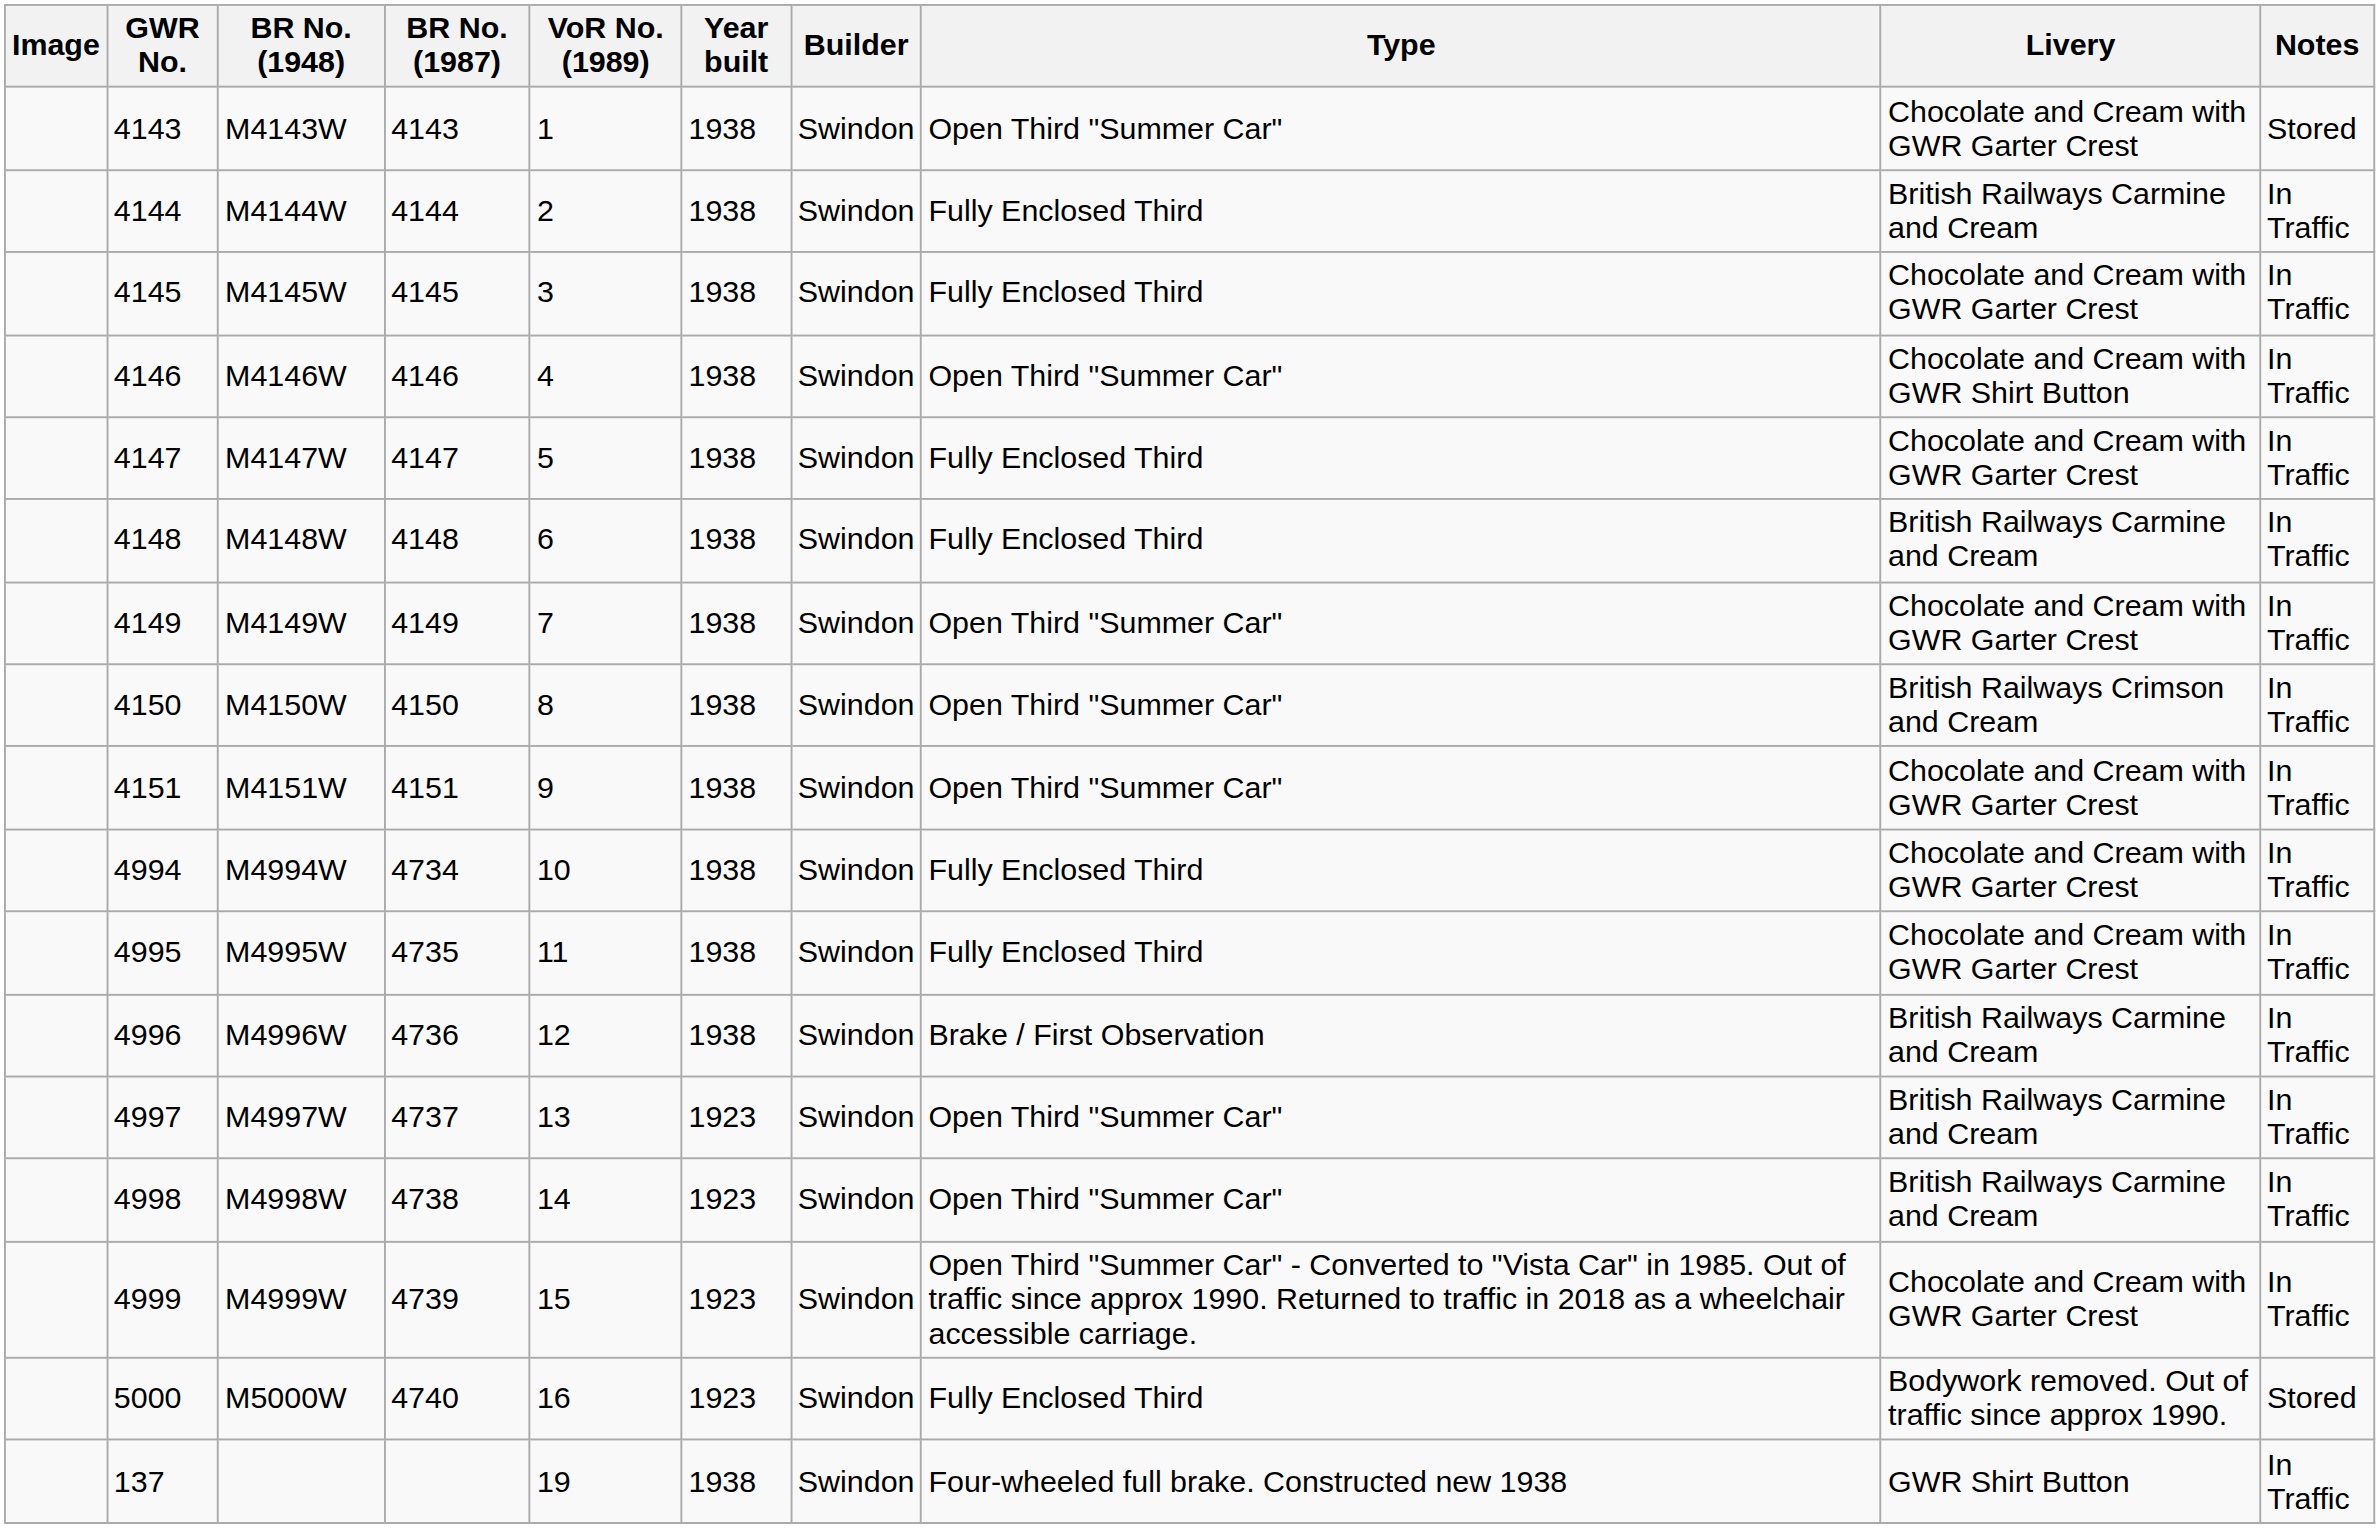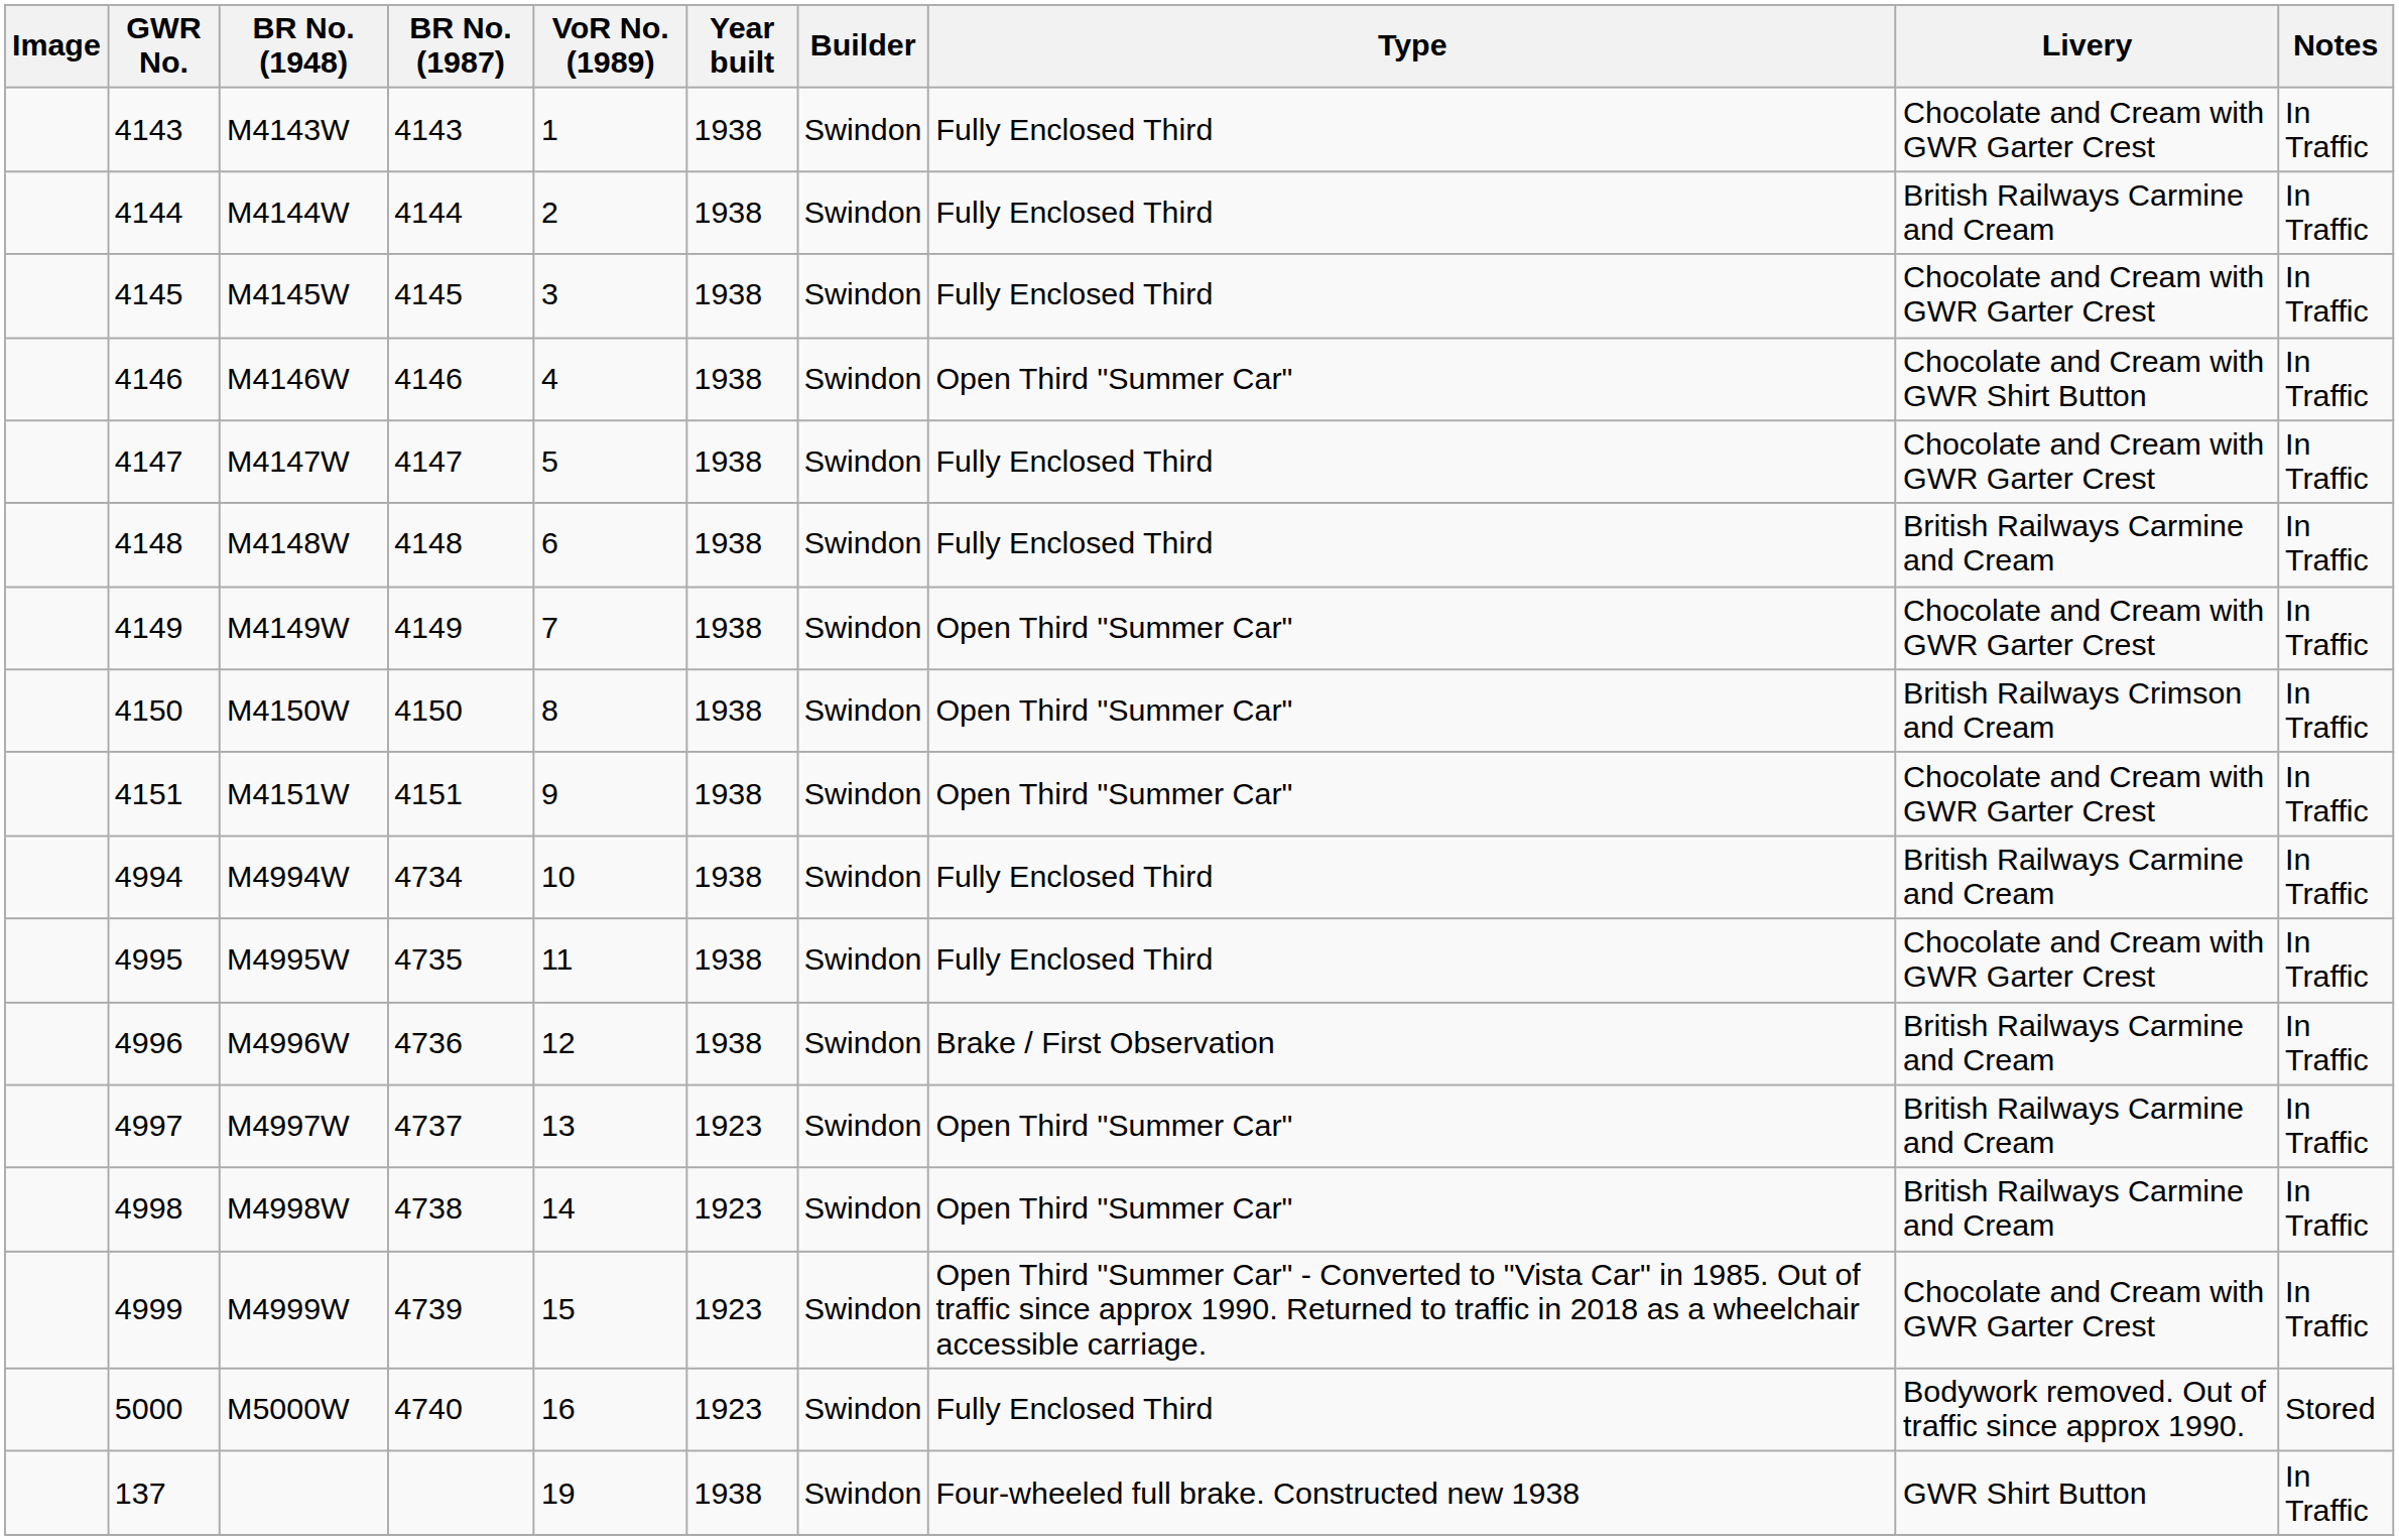 <table class="wikitable sortable">
 <tr>
 <th>Image</th>
 <th>GWR No.</th>
 <th>BR No. (1948)</th>
 <th>BR No. (1987)</th>
 <th>VoR No. (1989)</th>
 <th>Year built</th>
 <th>Builder</th>
 <th>Type</th>
 <th>Livery</th>
 <th>Notes</th>
 </tr>
 <tr>
 <td></td>
 <td>4143</td>
 <td>M4143W</td>
 <td>4143</td>
 <td>1</td>
 <td>1938</td>
 <td>Swindon</td>
-<td>Open Third "Summer Car"</td>
+<td>Fully Enclosed Third</td>
 <td>Chocolate and Cream with GWR Garter Crest</td>
-<td>Stored</td>
+<td>In Traffic</td>
 </tr>
 <tr>
 <td></td>
 <td>4144</td>
 <td>M4144W</td>
 <td>4144</td>
 <td>2</td>
 <td>1938</td>
 <td>Swindon</td>
 <td>Fully Enclosed Third</td>
 <td>British Railways Carmine and Cream</td>
 <td>In Traffic</td>
 </tr>
 <tr>
 <td></td>
 <td>4145</td>
 <td>M4145W</td>
 <td>4145</td>
 <td>3</td>
 <td>1938</td>
 <td>Swindon</td>
 <td>Fully Enclosed Third</td>
 <td>Chocolate and Cream with GWR Garter Crest</td>
 <td>In Traffic</td>
 </tr>
 <tr>
 <td></td>
 <td>4146</td>
 <td>M4146W</td>
 <td>4146</td>
 <td>4</td>
 <td>1938</td>
 <td>Swindon</td>
 <td>Open Third "Summer Car"</td>
 <td>Chocolate and Cream with GWR Shirt Button</td>
 <td>In Traffic</td>
 </tr>
 <tr>
 <td></td>
 <td>4147</td>
 <td>M4147W</td>
 <td>4147</td>
 <td>5</td>
 <td>1938</td>
 <td>Swindon</td>
 <td>Fully Enclosed Third</td>
 <td>Chocolate and Cream with GWR Garter Crest</td>
 <td>In Traffic</td>
 </tr>
 <tr>
 <td></td>
 <td>4148</td>
 <td>M4148W</td>
 <td>4148</td>
 <td>6</td>
 <td>1938</td>
 <td>Swindon</td>
 <td>Fully Enclosed Third</td>
 <td>British Railways Carmine and Cream</td>
 <td>In Traffic</td>
 </tr>
 <tr>
 <td></td>
 <td>4149</td>
 <td>M4149W</td>
 <td>4149</td>
 <td>7</td>
 <td>1938</td>
 <td>Swindon</td>
 <td>Open Third "Summer Car"</td>
 <td>Chocolate and Cream with GWR Garter Crest</td>
 <td>In Traffic</td>
 </tr>
 <tr>
 <td></td>
 <td>4150</td>
 <td>M4150W</td>
 <td>4150</td>
 <td>8</td>
 <td>1938</td>
 <td>Swindon</td>
 <td>Open Third "Summer Car"</td>
 <td>British Railways Crimson and Cream</td>
 <td>In Traffic</td>
 </tr>
 <tr>
 <td></td>
 <td>4151</td>
 <td>M4151W</td>
 <td>4151</td>
 <td>9</td>
 <td>1938</td>
 <td>Swindon</td>
 <td>Open Third "Summer Car"</td>
 <td>Chocolate and Cream with GWR Garter Crest</td>
 <td>In Traffic</td>
 </tr>
 <tr>
 <td></td>
 <td>4994</td>
 <td>M4994W</td>
 <td>4734</td>
 <td>10</td>
 <td>1938</td>
 <td>Swindon</td>
 <td>Fully Enclosed Third</td>
-<td>Chocolate and Cream with GWR Garter Crest</td>
+<td>British Railways Carmine and Cream</td>
 <td>In Traffic</td>
 </tr>
 <tr>
 <td></td>
 <td>4995</td>
 <td>M4995W</td>
 <td>4735</td>
 <td>11</td>
 <td>1938</td>
 <td>Swindon</td>
 <td>Fully Enclosed Third</td>
 <td>Chocolate and Cream with GWR Garter Crest</td>
 <td>In Traffic</td>
 </tr>
 <tr>
 <td></td>
 <td>4996</td>
 <td>M4996W</td>
 <td>4736</td>
 <td>12</td>
 <td>1938</td>
 <td>Swindon</td>
 <td>Brake / First Observation</td>
 <td>British Railways Carmine and Cream</td>
 <td>In Traffic</td>
 </tr>
 <tr>
 <td></td>
 <td>4997</td>
 <td>M4997W</td>
 <td>4737</td>
 <td>13</td>
 <td>1923</td>
 <td>Swindon</td>
 <td>Open Third "Summer Car"</td>
 <td>British Railways Carmine and Cream</td>
 <td>In Traffic</td>
 </tr>
 <tr>
 <td></td>
 <td>4998</td>
 <td>M4998W</td>
 <td>4738</td>
 <td>14</td>
 <td>1923</td>
 <td>Swindon</td>
 <td>Open Third "Summer Car"</td>
 <td>British Railways Carmine and Cream</td>
 <td>In Traffic</td>
 </tr>
 <tr>
 <td></td>
 <td>4999</td>
 <td>M4999W</td>
 <td>4739</td>
 <td>15</td>
 <td>1923</td>
 <td>Swindon</td>
 <td>Open Third "Summer Car" - Converted to "Vista Car" in 1985. Out of traffic since approx 1990. Returned to traffic in 2018 as a wheelchair accessible carriage.</td>
 <td>Chocolate and Cream with GWR Garter Crest</td>
 <td>In Traffic</td>
 </tr>
 <tr>
 <td></td>
 <td>5000</td>
 <td>M5000W</td>
 <td>4740</td>
 <td>16</td>
 <td>1923</td>
 <td>Swindon</td>
 <td>Fully Enclosed Third</td>
 <td>Bodywork removed. Out of traffic since approx 1990.</td>
 <td>Stored</td>
 </tr>
 <tr>
 <td></td>
 <td>137</td>
 <td></td>
 <td></td>
 <td>19</td>
 <td>1938</td>
 <td>Swindon</td>
 <td>Four-wheeled full brake. Constructed new 1938 </td>
 <td>GWR Shirt Button</td>
 <td>In Traffic</td>
 </tr>
 <tr>
 </tr>
 </table>
